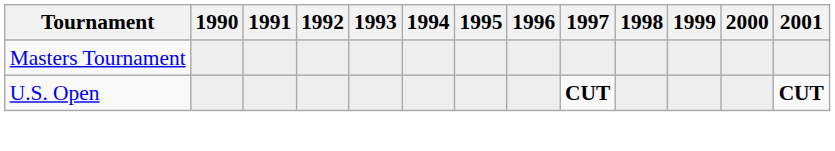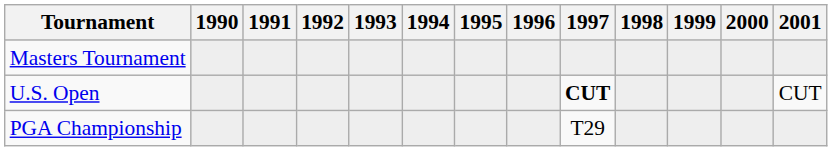 <table class="wikitable" style="font-size:95%;text-align:center;">
 <tr>
 <th>Tournament</th>
 <th>1990</th>
 <th>1991</th>
 <th>1992</th>
 <th>1993</th>
 <th>1994</th>
 <th>1995</th>
 <th>1996</th>
 <th>1997</th>
 <th>1998</th>
 <th>1999</th>
 <th>2000</th>
 <th>2001</th>
 </tr>
 <tr>
 <td align=left><a href='#'>Masters Tournament</a></td>
 <td style="background:#eeeeee;"></td>
 <td style="background:#eeeeee;"></td>
 <td style="background:#eeeeee;"></td>
 <td style="background:#eeeeee;"></td>
 <td style="background:#eeeeee;"></td>
 <td style="background:#eeeeee;"></td>
 <td style="background:#eeeeee;"></td>
 <td style="background:#eeeeee;"></td>
 <td style="background:#eeeeee;"></td>
 <td style="background:#eeeeee;"></td>
 <td style="background:#eeeeee;"></td>
 <td style="background:#eeeeee;"></td>
 </tr>
 <tr>
 <td align=left><a href='#'>U.S. Open</a></td>
 <td style="background:#eeeeee;"></td>
 <td style="background:#eeeeee;"></td>
 <td style="background:#eeeeee;"></td>
 <td style="background:#eeeeee;"></td>
 <td style="background:#eeeeee;"></td>
 <td style="background:#eeeeee;"></td>
 <td style="background:#eeeeee;"></td>
 <td><strong>CUT</strong></td>
 <td style="background:#eeeeee;"></td>
 <td style="background:#eeeeee;"></td>
 <td style="background:#eeeeee;"></td>
-<td><strong>CUT</strong></td>
+<td>CUT</td>
+</tr>
+<tr>
+<td align=left><a href='#'>PGA Championship</a></td>
+<td style="background:#eeeeee;"></td>
+<td style="background:#eeeeee;"></td>
+<td style="background:#eeeeee;"></td>
+<td style="background:#eeeeee;"></td>
+<td style="background:#eeeeee;"></td>
+<td style="background:#eeeeee;"></td>
+<td style="background:#eeeeee;"></td>
+<td>T29</td>
+<td style="background:#eeeeee;"></td>
+<td style="background:#eeeeee;"></td>
+<td style="background:#eeeeee;"></td>
+<td style="background:#eeeeee;"></td>
 </tr>
 </table>
